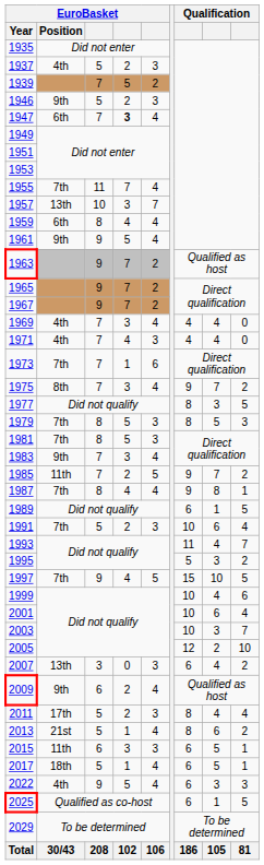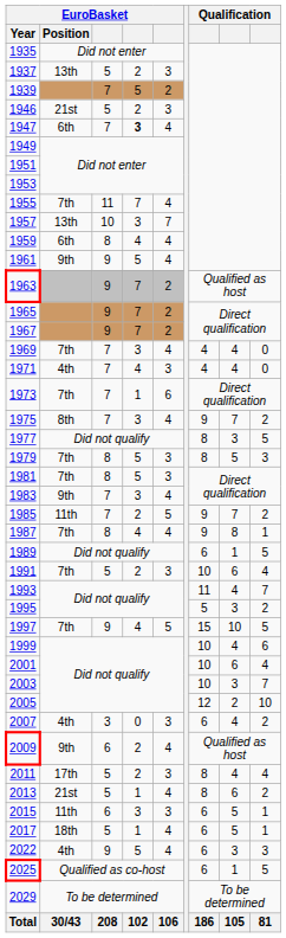 <table class="wikitable" style="text-align: center;font-size:90%;">
 <tr>
 <th colspan=5><a href='#'>EuroBasket</a></th>
 <th rowspan=46></th>
 <th colspan=3>Qualification</th>
 </tr>
 <tr>
 <th>Year</th>
 <th>Position</th>
 <th width=30></th>
 <th width=30></th>
 <th width=30></th>
 <th width=30></th>
 <th width=30></th>
 <th width=30></th>
 </tr>
 <tr>
 <td> <a href='#'>1935</a></td>
 <td colspan=4><em>Did not enter</em></td>
 </tr>
 <tr>
 <td> <a href='#'>1937</a></td>
-<td>4th</td>
+<td>13th</td>
 <td>5</td>
 <td>2</td>
 <td>3</td>
 </tr>
 <tr>
 <td> <a href='#'>1939</a></td>
 <td bgcolor=#cc9966></td>
 <td bgcolor=#cc9966>7</td>
 <td bgcolor=#cc9966>5</td>
 <td bgcolor=#cc9966>2</td>
 </tr>
 <tr>
 <td> <a href='#'>1946</a></td>
-<td>9th</td>
+<td>21st</td>
 <td>5</td>
 <td>2</td>
 <td>3</td>
 </tr>
 <tr>
 <td> <a href='#'>1947</a></td>
 <td>6th</td>
 <td>7</td>
 <td><strong>3</strong></td>
 <td>4</td>
 </tr>
 <tr>
 <td> <a href='#'>1949</a></td>
 <td colspan=4 rowspan=3><em>Did not enter</em></td>
 </tr>
 <tr>
 <td> <a href='#'>1951</a></td>
 </tr>
 <tr>
 <td> <a href='#'>1953</a></td>
 </tr>
 <tr>
 <td> <a href='#'>1955</a></td>
 <td>7th</td>
 <td>11</td>
 <td>7</td>
 <td>4</td>
 </tr>
 <tr>
 <td> <a href='#'>1957</a></td>
 <td>13th</td>
 <td>10</td>
 <td>3</td>
 <td>7</td>
 </tr>
 <tr>
 <td> <a href='#'>1959</a></td>
 <td>6th</td>
 <td>8</td>
 <td>4</td>
 <td>4</td>
 </tr>
 <tr>
 <td> <a href='#'>1961</a></td>
 <td>9th</td>
 <td>9</td>
 <td>5</td>
 <td>4</td>
 </tr>
 <tr>
 <td style="border: 3px solid red"> <a href='#'>1963</a></td>
 <td bgcolor=silver></td>
 <td bgcolor=silver>9</td>
 <td bgcolor=silver>7</td>
 <td bgcolor=silver>2</td>
 <td colspan=3><em>Qualified as host</em></td>
 </tr>
 <tr>
 <td> <a href='#'>1965</a></td>
 <td bgcolor=#cc9966></td>
 <td bgcolor=#cc9966>9</td>
 <td bgcolor=#cc9966>7</td>
 <td bgcolor=#cc9966>2</td>
 <td colspan=3 rowspan=2><em>Direct qualification</em></td>
 </tr>
 <tr>
 <td> <a href='#'>1967</a></td>
 <td bgcolor=#cc9966></td>
 <td bgcolor=#cc9966>9</td>
 <td bgcolor=#cc9966>7</td>
 <td bgcolor=#cc9966>2</td>
 </tr>
 <tr>
 <td> <a href='#'>1969</a></td>
-<td>4th</td>
+<td>7th</td>
 <td>7</td>
 <td>3</td>
 <td>4</td>
 <td>4</td>
 <td>4</td>
 <td>0</td>
 </tr>
 <tr>
 <td> <a href='#'>1971</a></td>
 <td>4th</td>
 <td>7</td>
 <td>4</td>
 <td>3</td>
 <td>4</td>
 <td>4</td>
 <td>0</td>
 </tr>
 <tr>
 <td> <a href='#'>1973</a></td>
 <td>7th</td>
 <td>7</td>
 <td>1</td>
 <td>6</td>
 <td colspan=3><em>Direct qualification</em></td>
 </tr>
 <tr>
 <td> <a href='#'>1975</a></td>
 <td>8th</td>
 <td>7</td>
 <td>3</td>
 <td>4</td>
 <td>9</td>
 <td>7</td>
 <td>2</td>
 </tr>
 <tr>
 <td> <a href='#'>1977</a></td>
 <td colspan=4><em>Did not qualify</em></td>
 <td>8</td>
 <td>3</td>
 <td>5</td>
 </tr>
 <tr>
 <td> <a href='#'>1979</a></td>
 <td>7th</td>
 <td>8</td>
 <td>5</td>
 <td>3</td>
 <td>8</td>
 <td>5</td>
 <td>3</td>
 </tr>
 <tr>
 <td> <a href='#'>1981</a></td>
 <td>7th</td>
 <td>8</td>
 <td>5</td>
 <td>3</td>
 <td colspan=3 rowspan=2><em>Direct qualification</em></td>
 </tr>
 <tr>
 <td> <a href='#'>1983</a></td>
 <td>9th</td>
 <td>7</td>
 <td>3</td>
 <td>4</td>
 </tr>
 <tr>
 <td> <a href='#'>1985</a></td>
 <td>11th</td>
 <td>7</td>
 <td>2</td>
 <td>5</td>
 <td>9</td>
 <td>7</td>
 <td>2</td>
 </tr>
 <tr>
 <td> <a href='#'>1987</a></td>
 <td>7th</td>
 <td>8</td>
 <td>4</td>
 <td>4</td>
 <td>9</td>
 <td>8</td>
 <td>1</td>
 </tr>
 <tr>
 <td> <a href='#'>1989</a></td>
 <td colspan=4><em>Did not qualify</em></td>
 <td>6</td>
 <td>1</td>
 <td>5</td>
 </tr>
 <tr>
 <td> <a href='#'>1991</a></td>
 <td>7th</td>
 <td>5</td>
 <td>2</td>
 <td>3</td>
 <td>10</td>
 <td>6</td>
 <td>4</td>
 </tr>
 <tr>
 <td> <a href='#'>1993</a></td>
 <td colspan=4 rowspan=2><em>Did not qualify</em></td>
 <td>11</td>
 <td>4</td>
 <td>7</td>
 </tr>
 <tr>
 <td> <a href='#'>1995</a></td>
 <td>5</td>
 <td>3</td>
 <td>2</td>
 </tr>
 <tr>
 <td> <a href='#'>1997</a></td>
 <td>7th</td>
 <td>9</td>
 <td>4</td>
 <td>5</td>
 <td>15</td>
 <td>10</td>
 <td>5</td>
 </tr>
 <tr>
 <td> <a href='#'>1999</a></td>
 <td colspan=4 rowspan=4><em>Did not qualify</em></td>
 <td>10</td>
 <td>4</td>
 <td>6</td>
 </tr>
 <tr>
 <td> <a href='#'>2001</a></td>
 <td>10</td>
 <td>6</td>
 <td>4</td>
 </tr>
 <tr>
 <td> <a href='#'>2003</a></td>
 <td>10</td>
 <td>3</td>
 <td>7</td>
 </tr>
 <tr>
 <td> <a href='#'>2005</a></td>
 <td>12</td>
 <td>2</td>
 <td>10</td>
 </tr>
 <tr>
 <td> <a href='#'>2007</a></td>
-<td>13th</td>
+<td>4th</td>
 <td>3</td>
 <td>0</td>
 <td>3</td>
 <td>6</td>
 <td>4</td>
 <td>2</td>
 </tr>
 <tr>
 <td style="border: 3px solid red"> <a href='#'>2009</a></td>
 <td>9th</td>
 <td>6</td>
 <td>2</td>
 <td>4</td>
 <td colspan=3><em>Qualified as host</em></td>
 </tr>
 <tr>
 <td> <a href='#'>2011</a></td>
 <td>17th</td>
 <td>5</td>
 <td>2</td>
 <td>3</td>
 <td>8</td>
 <td>4</td>
 <td>4</td>
 </tr>
 <tr>
 <td> <a href='#'>2013</a></td>
 <td>21st</td>
 <td>5</td>
 <td>1</td>
 <td>4</td>
 <td>8</td>
 <td>6</td>
 <td>2</td>
 </tr>
 <tr>
 <td> <a href='#'>2015</a></td>
 <td>11th</td>
 <td>6</td>
 <td>3</td>
 <td>3</td>
 <td>6</td>
 <td>5</td>
 <td>1</td>
 </tr>
 <tr>
 <td> <a href='#'>2017</a></td>
 <td>18th</td>
 <td>5</td>
 <td>1</td>
 <td>4</td>
 <td>6</td>
 <td>5</td>
 <td>1</td>
 </tr>
 <tr>
 <td> <a href='#'>2022</a></td>
 <td>4th</td>
 <td>9</td>
 <td>5</td>
 <td>4</td>
 <td>6</td>
 <td>3</td>
 <td>3</td>
 </tr>
 <tr>
 <td style="border: 3px solid red"> <a href='#'>2025</a></td>
 <td colspan=4><em>Qualified as co-host</em></td>
 <td>6</td>
 <td>1</td>
 <td>5</td>
 </tr>
 <tr>
 <td> <a href='#'>2029</a></td>
 <td colspan=4><em>To be determined</em></td>
 <td colspan=3><em>To be determined</em></td>
 </tr>
 <tr>
 <th>Total</th>
 <th>30/43</th>
 <th>208</th>
 <th>102</th>
 <th>106</th>
 <th>186</th>
 <th>105</th>
 <th>81</th>
 </tr>
 </table>
